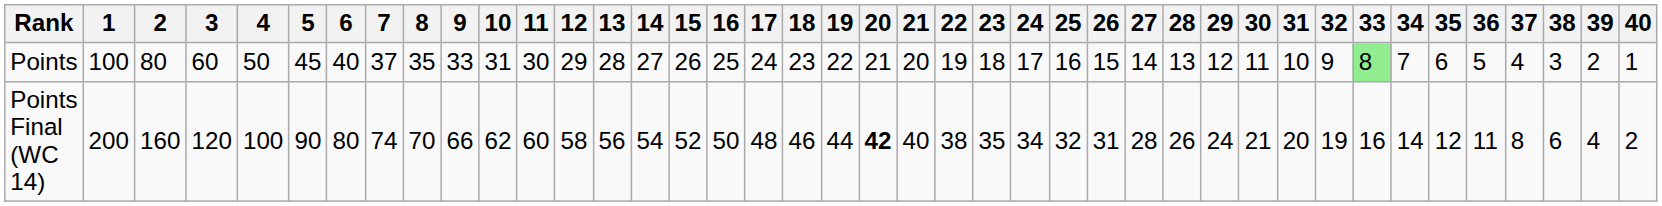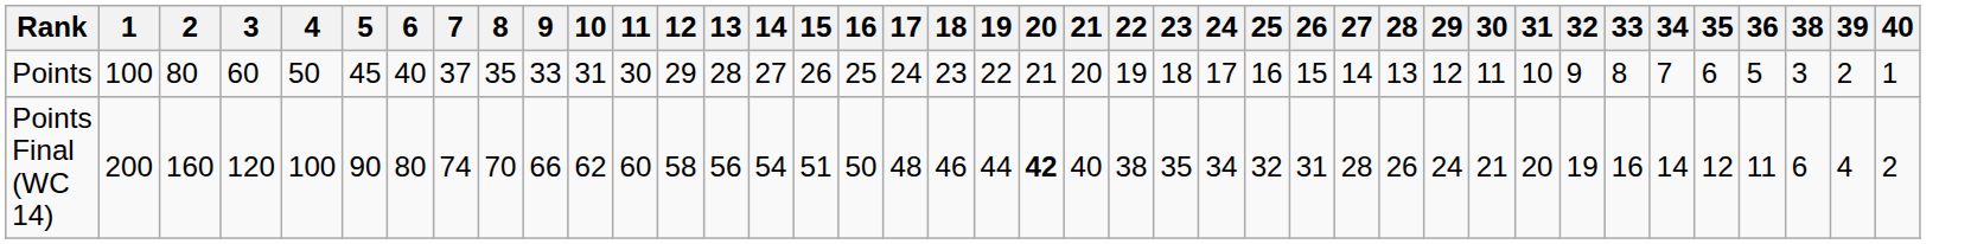 <table class="wikitable">
 <tr>
 <th>Rank</th>
 <th>1</th>
 <th>2</th>
 <th>3</th>
 <th>4</th>
 <th>5</th>
 <th>6</th>
 <th>7</th>
 <th>8</th>
 <th>9</th>
 <th>10</th>
 <th>11</th>
 <th>12</th>
 <th>13</th>
 <th>14</th>
 <th>15</th>
 <th>16</th>
 <th>17</th>
 <th>18</th>
 <th>19</th>
 <th>20</th>
 <th>21</th>
 <th>22</th>
 <th>23</th>
 <th>24</th>
 <th>25</th>
 <th>26</th>
 <th>27</th>
 <th>28</th>
 <th>29</th>
 <th>30</th>
 <th>31</th>
 <th>32</th>
 <th>33</th>
 <th>34</th>
 <th>35</th>
 <th>36</th>
-<th>37</th>
 <th>38</th>
 <th>39</th>
 <th>40</th>
 </tr>
 <tr>
 <td>Points</td>
 <td>100</td>
 <td>80</td>
 <td>60</td>
 <td>50</td>
 <td>45</td>
 <td>40</td>
 <td>37</td>
 <td>35</td>
 <td>33</td>
 <td>31</td>
 <td>30</td>
 <td>29</td>
 <td>28</td>
 <td>27</td>
 <td>26</td>
 <td>25</td>
 <td>24</td>
 <td>23</td>
 <td>22</td>
 <td>21</td>
 <td>20</td>
 <td>19</td>
 <td>18</td>
 <td>17</td>
 <td>16</td>
 <td>15</td>
 <td>14</td>
 <td>13</td>
 <td>12</td>
 <td>11</td>
 <td>10</td>
 <td>9</td>
-<td style="background: lightgreen;">8</td>
+<td>8</td>
 <td>7</td>
 <td>6</td>
 <td>5</td>
-<td>4</td>
 <td>3</td>
 <td>2</td>
 <td>1</td>
 </tr>
 <tr>
 <td>Points Final (WC 14)</td>
 <td>200</td>
 <td>160</td>
 <td>120</td>
 <td>100</td>
 <td>90</td>
 <td>80</td>
 <td>74</td>
 <td>70</td>
 <td>66</td>
 <td>62</td>
 <td>60</td>
 <td>58</td>
 <td>56</td>
 <td>54</td>
-<td>52</td>
+<td>51</td>
 <td>50</td>
 <td>48</td>
 <td>46</td>
 <td>44</td>
 <td><strong>42</strong></td>
 <td>40</td>
 <td>38</td>
 <td>35</td>
 <td>34</td>
 <td>32</td>
 <td>31</td>
 <td>28</td>
 <td>26</td>
 <td>24</td>
 <td>21</td>
 <td>20</td>
 <td>19</td>
 <td>16</td>
 <td>14</td>
 <td>12</td>
 <td>11</td>
-<td>8</td>
 <td>6</td>
 <td>4</td>
 <td>2</td>
 </tr>
 </table>
